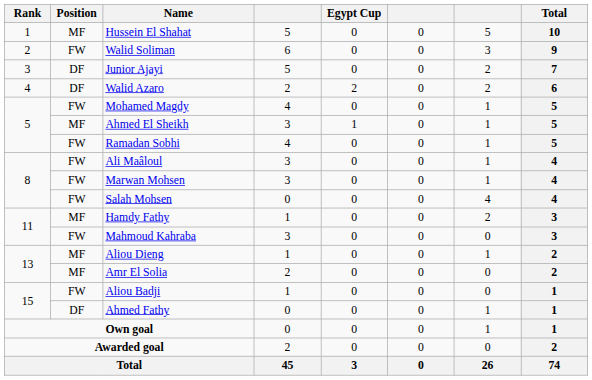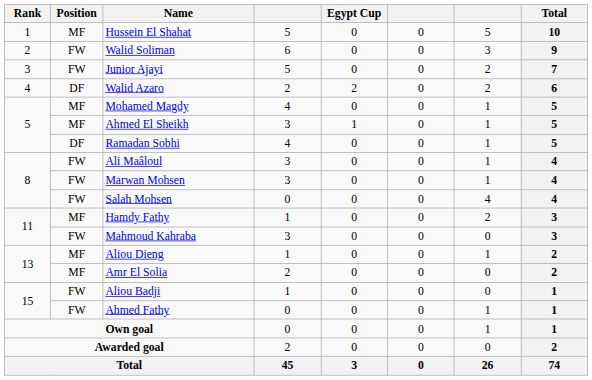 <table class=wikitable style="text-align:center">
 <tr>
 <th style=width:56px;>Rank</th>
 <th style=width:64px;>Position</th>
 <th style=width:200px;>Name</th>
 <th style=width:84px;></th>
 <th style=width:84px;>Egypt Cup</th>
 <th style=width:84px;></th>
 <th style=width:84px;></th>
 <th style=width:84px;>Total</th>
 </tr>
 <tr>
 <td>1</td>
 <td>MF</td>
 <td align=left> <a href='#'>Hussein El Shahat</a></td>
 <td>5</td>
 <td>0</td>
 <td>0</td>
 <td>5</td>
 <th>10</th>
 </tr>
 <tr>
 <td>2</td>
 <td>FW</td>
 <td align=left> <a href='#'>Walid Soliman</a></td>
 <td>6</td>
 <td>0</td>
 <td>0</td>
 <td>3</td>
 <th>9</th>
 </tr>
 <tr>
 <td>3</td>
-<td>DF</td>
+<td>FW</td>
 <td align=left> <a href='#'>Junior Ajayi</a></td>
 <td>5</td>
 <td>0</td>
 <td>0</td>
 <td>2</td>
 <th>7</th>
 </tr>
 <tr>
 <td>4</td>
 <td>DF</td>
 <td align=left> <a href='#'>Walid Azaro</a></td>
 <td>2</td>
 <td>2</td>
 <td>0</td>
 <td>2</td>
 <th>6</th>
 </tr>
 <tr>
 <td rowspan=3>5</td>
-<td>FW</td>
+<td>MF</td>
 <td align=left> <a href='#'>Mohamed Magdy</a></td>
 <td>4</td>
 <td>0</td>
 <td>0</td>
 <td>1</td>
 <th>5</th>
 </tr>
 <tr>
 <td>MF</td>
 <td align=left> <a href='#'>Ahmed El Sheikh</a></td>
 <td>3</td>
 <td>1</td>
 <td>0</td>
 <td>1</td>
 <th>5</th>
 </tr>
 <tr>
-<td>FW</td>
+<td>DF</td>
 <td align=left> <a href='#'>Ramadan Sobhi</a></td>
 <td>4</td>
 <td>0</td>
 <td>0</td>
 <td>1</td>
 <th>5</th>
 </tr>
 <tr>
 <td rowspan=3>8</td>
 <td>FW</td>
 <td align=left> <a href='#'>Ali Maâloul</a></td>
 <td>3</td>
 <td>0</td>
 <td>0</td>
 <td>1</td>
 <th>4</th>
 </tr>
 <tr>
 <td>FW</td>
 <td align=left> <a href='#'>Marwan Mohsen</a></td>
 <td>3</td>
 <td>0</td>
 <td>0</td>
 <td>1</td>
 <th>4</th>
 </tr>
 <tr>
 <td>FW</td>
 <td align=left> <a href='#'>Salah Mohsen</a></td>
 <td>0</td>
 <td>0</td>
 <td>0</td>
 <td>4</td>
 <th>4</th>
 </tr>
 <tr>
 <td rowspan=2>11</td>
 <td>MF</td>
 <td align=left> <a href='#'>Hamdy Fathy</a></td>
 <td>1</td>
 <td>0</td>
 <td>0</td>
 <td>2</td>
 <th>3</th>
 </tr>
 <tr>
 <td>FW</td>
 <td align=left> <a href='#'>Mahmoud Kahraba</a></td>
 <td>3</td>
 <td>0</td>
 <td>0</td>
 <td>0</td>
 <th>3</th>
 </tr>
 <tr>
 <td rowspan=2>13</td>
 <td>MF</td>
 <td align=left> <a href='#'>Aliou Dieng</a></td>
 <td>1</td>
 <td>0</td>
 <td>0</td>
 <td>1</td>
 <th>2</th>
 </tr>
 <tr>
 <td>MF</td>
 <td align=left> <a href='#'>Amr El Solia</a></td>
 <td>2</td>
 <td>0</td>
 <td>0</td>
 <td>0</td>
 <th>2</th>
 </tr>
 <tr>
 <td rowspan=2>15</td>
 <td>FW</td>
 <td align=left> <a href='#'>Aliou Badji</a></td>
 <td>1</td>
 <td>0</td>
 <td>0</td>
 <td>0</td>
 <th>1</th>
 </tr>
 <tr>
-<td>DF</td>
+<td>FW</td>
 <td align=left> <a href='#'>Ahmed Fathy</a></td>
 <td>0</td>
 <td>0</td>
 <td>0</td>
 <td>1</td>
 <th>1</th>
 </tr>
 <tr>
 <td colspan=3><strong>Own goal</strong></td>
 <td>0</td>
 <td>0</td>
 <td>0</td>
 <td>1</td>
 <th>1</th>
 </tr>
 <tr>
 <td colspan=3><strong>Awarded goal</strong></td>
 <td>2</td>
 <td>0</td>
 <td>0</td>
 <td>0</td>
 <th>2</th>
 </tr>
 <tr>
 <th colspan=3>Total</th>
 <th>45</th>
 <th>3</th>
 <th>0</th>
 <th>26</th>
 <th>74</th>
 </tr>
 </table>
